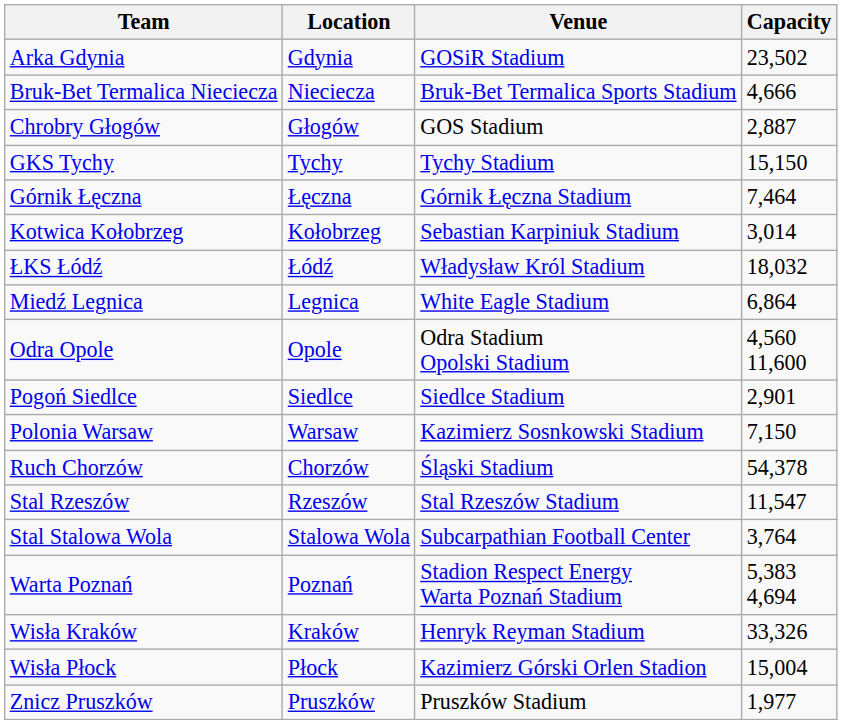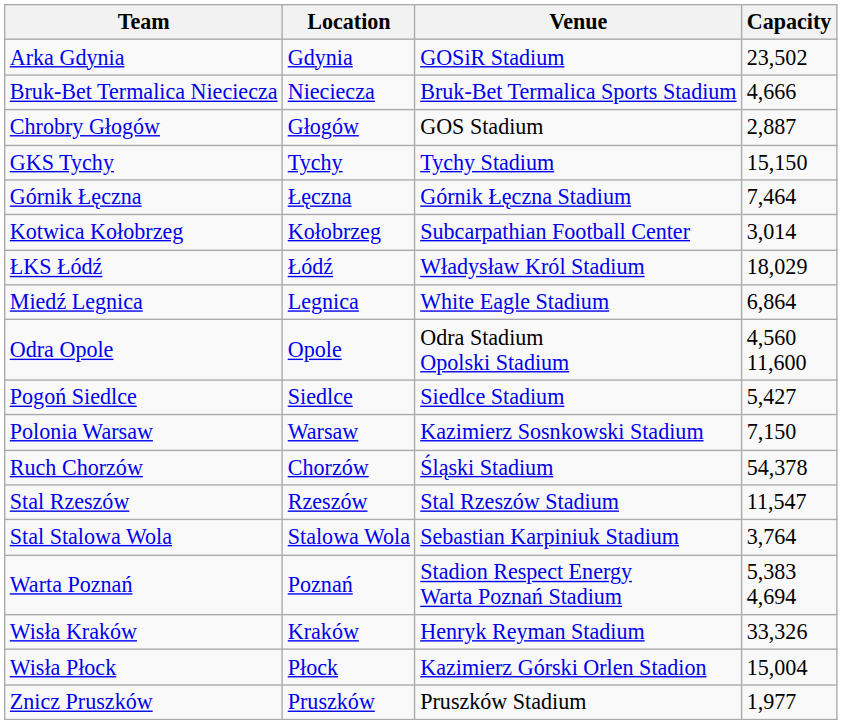 <table class="wikitable sortable" style="text-align: left;">
 <tr>
 <th>Team</th>
 <th>Location</th>
 <th>Venue</th>
 <th>Capacity</th>
 </tr>
 <tr>
 <td><a href='#'>Arka Gdynia</a></td>
 <td><a href='#'>Gdynia</a></td>
 <td><a href='#'>GOSiR Stadium</a></td>
 <td>23,502</td>
 </tr>
 <tr>
 <td><a href='#'>Bruk-Bet Termalica Nieciecza</a></td>
 <td><a href='#'>Nieciecza</a></td>
 <td><a href='#'>Bruk-Bet Termalica Sports Stadium</a></td>
 <td>4,666</td>
 </tr>
 <tr>
 <td><a href='#'>Chrobry Głogów</a></td>
 <td><a href='#'>Głogów</a></td>
 <td>GOS Stadium</td>
 <td>2,887</td>
 </tr>
 <tr>
 <td><a href='#'>GKS Tychy</a></td>
 <td><a href='#'>Tychy</a></td>
 <td><a href='#'>Tychy Stadium</a></td>
 <td>15,150</td>
 </tr>
 <tr>
 <td><a href='#'>Górnik Łęczna</a></td>
 <td><a href='#'>Łęczna</a></td>
 <td><a href='#'>Górnik Łęczna Stadium</a></td>
 <td>7,464</td>
 </tr>
 <tr>
 <td><a href='#'>Kotwica Kołobrzeg</a></td>
 <td><a href='#'>Kołobrzeg</a></td>
-<td><a href='#'>Sebastian Karpiniuk Stadium</a></td>
+<td><a href='#'>Subcarpathian Football Center</a></td>
 <td>3,014</td>
 </tr>
 <tr>
 <td><a href='#'>ŁKS Łódź</a></td>
 <td><a href='#'>Łódź</a></td>
 <td><a href='#'>Władysław Król Stadium</a></td>
-<td>18,032</td>
+<td>18,029</td>
 </tr>
 <tr>
 <td><a href='#'>Miedź Legnica</a></td>
 <td><a href='#'>Legnica</a></td>
 <td><a href='#'>White Eagle Stadium</a></td>
 <td>6,864</td>
 </tr>
 <tr>
 <td><a href='#'>Odra Opole</a></td>
 <td><a href='#'>Opole</a></td>
 <td>Odra Stadium<br><a href='#'>Opolski Stadium</a></td>
 <td>4,560<br>11,600</td>
 </tr>
 <tr>
 <td><a href='#'>Pogoń Siedlce</a></td>
 <td><a href='#'>Siedlce</a></td>
 <td><a href='#'>Siedlce Stadium</a></td>
-<td>2,901</td>
+<td>5,427</td>
 </tr>
 <tr>
 <td><a href='#'>Polonia Warsaw</a></td>
 <td><a href='#'>Warsaw</a></td>
 <td><a href='#'>Kazimierz Sosnkowski Stadium</a></td>
 <td>7,150</td>
 </tr>
 <tr>
 <td><a href='#'>Ruch Chorzów</a></td>
 <td><a href='#'>Chorzów</a></td>
 <td><a href='#'>Śląski Stadium</a></td>
 <td>54,378</td>
 </tr>
 <tr>
 <td><a href='#'>Stal Rzeszów</a></td>
 <td><a href='#'>Rzeszów</a></td>
 <td><a href='#'>Stal Rzeszów Stadium</a></td>
 <td>11,547</td>
 </tr>
 <tr>
 <td><a href='#'>Stal Stalowa Wola</a></td>
 <td><a href='#'>Stalowa Wola</a></td>
-<td><a href='#'>Subcarpathian Football Center</a></td>
+<td><a href='#'>Sebastian Karpiniuk Stadium</a></td>
 <td>3,764</td>
 </tr>
 <tr>
 <td><a href='#'>Warta Poznań</a></td>
 <td><a href='#'>Poznań</a></td>
 <td><a href='#'>Stadion Respect Energy</a><br><a href='#'>Warta Poznań Stadium</a></td>
 <td>5,383<br>4,694</td>
 </tr>
 <tr>
 <td><a href='#'>Wisła Kraków</a></td>
 <td><a href='#'>Kraków</a></td>
 <td><a href='#'>Henryk Reyman Stadium</a></td>
 <td>33,326</td>
 </tr>
 <tr>
 <td><a href='#'>Wisła Płock</a></td>
 <td><a href='#'>Płock</a></td>
 <td><a href='#'>Kazimierz Górski Orlen Stadion</a></td>
 <td>15,004</td>
 </tr>
 <tr>
 <td><a href='#'>Znicz Pruszków</a></td>
 <td><a href='#'>Pruszków</a></td>
 <td>Pruszków Stadium</td>
 <td>1,977</td>
 </tr>
 </table>
